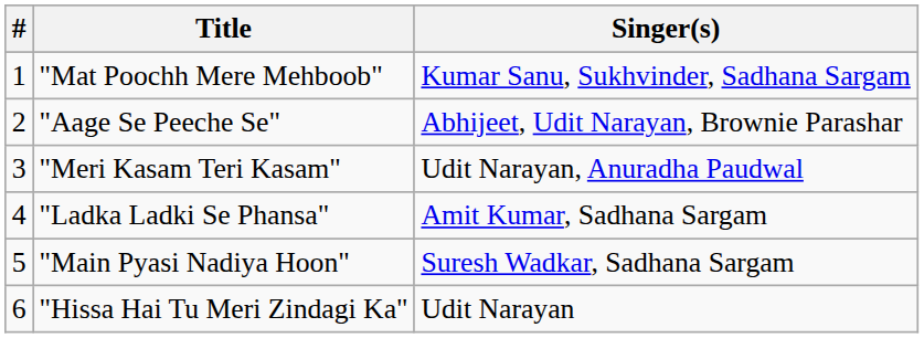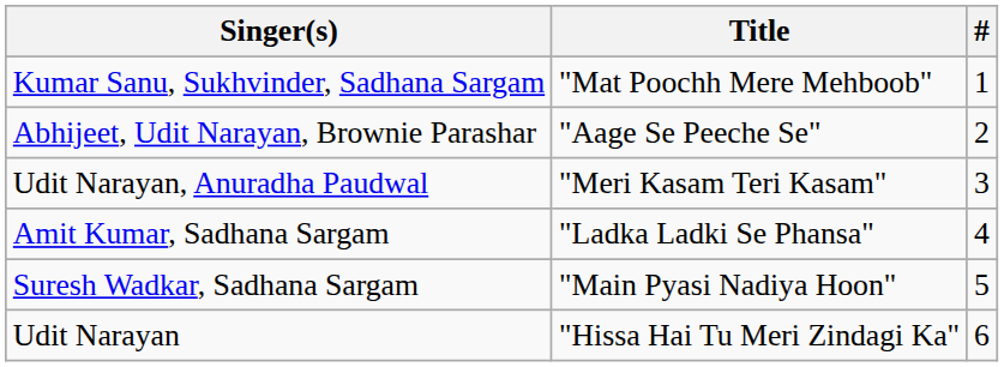 <table class="wikitable" style="font-size:95%;">
 <tr>
+<th>Singer(s)</th>
+<th>Title</th>
 <th>#</th>
-<th>Title</th>
-<th>Singer(s)</th>
 </tr>
 <tr>
+<td><a href='#'>Kumar Sanu</a>, <a href='#'>Sukhvinder</a>, <a href='#'>Sadhana Sargam</a></td>
+<td>"Mat Poochh Mere Mehboob"</td>
 <td>1</td>
-<td>"Mat Poochh Mere Mehboob"</td>
-<td><a href='#'>Kumar Sanu</a>, <a href='#'>Sukhvinder</a>, <a href='#'>Sadhana Sargam</a></td>
 </tr>
 <tr>
+<td><a href='#'>Abhijeet</a>, <a href='#'>Udit Narayan</a>, Brownie Parashar</td>
+<td>"Aage Se Peeche Se"</td>
 <td>2</td>
-<td>"Aage Se Peeche Se"</td>
-<td><a href='#'>Abhijeet</a>, <a href='#'>Udit Narayan</a>, Brownie Parashar</td>
 </tr>
 <tr>
+<td>Udit Narayan, <a href='#'>Anuradha Paudwal</a></td>
+<td>"Meri Kasam Teri Kasam"</td>
 <td>3</td>
-<td>"Meri Kasam Teri Kasam"</td>
-<td>Udit Narayan, <a href='#'>Anuradha Paudwal</a></td>
 </tr>
 <tr>
+<td><a href='#'>Amit Kumar</a>, Sadhana Sargam</td>
+<td>"Ladka Ladki Se Phansa"</td>
 <td>4</td>
-<td>"Ladka Ladki Se Phansa"</td>
-<td><a href='#'>Amit Kumar</a>, Sadhana Sargam</td>
 </tr>
 <tr>
+<td><a href='#'>Suresh Wadkar</a>, Sadhana Sargam</td>
+<td>"Main Pyasi Nadiya Hoon"</td>
 <td>5</td>
-<td>"Main Pyasi Nadiya Hoon"</td>
-<td><a href='#'>Suresh Wadkar</a>, Sadhana Sargam</td>
 </tr>
 <tr>
+<td>Udit Narayan</td>
+<td>"Hissa Hai Tu Meri Zindagi Ka"</td>
 <td>6</td>
-<td>"Hissa Hai Tu Meri Zindagi Ka"</td>
-<td>Udit Narayan</td>
 </tr>
 </table>
